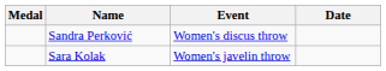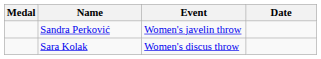 <table class="wikitable sortable" style="font-size:100%">
 <tr>
 <th>Medal</th>
 <th width=150>Name</th>
 <th width=150>Event</th>
 <th width=100>Date</th>
 </tr>
 <tr>
 <td></td>
 <td><a href='#'>Sandra Perković</a></td>
-<td><a href='#'>Women's discus throw</a></td>
+<td><a href='#'>Women's javelin throw</a></td>
 <td></td>
 </tr>
 <tr>
 <td></td>
 <td><a href='#'>Sara Kolak</a></td>
-<td><a href='#'>Women's javelin throw</a></td>
+<td><a href='#'>Women's discus throw</a></td>
 <td></td>
 </tr>
 </table>
